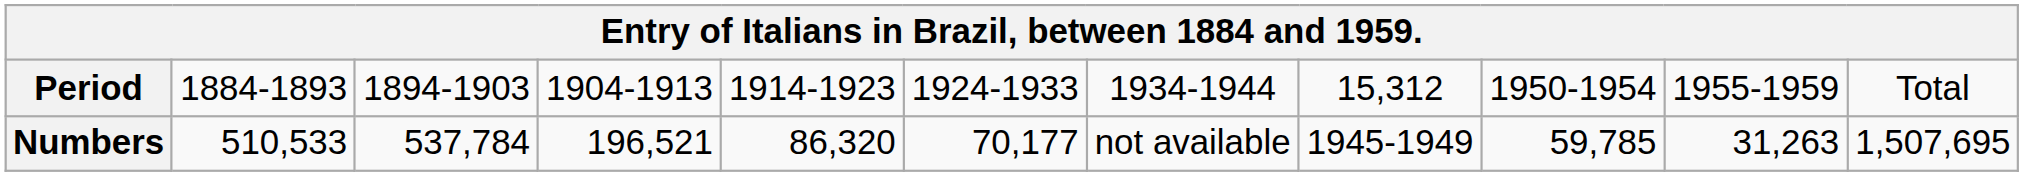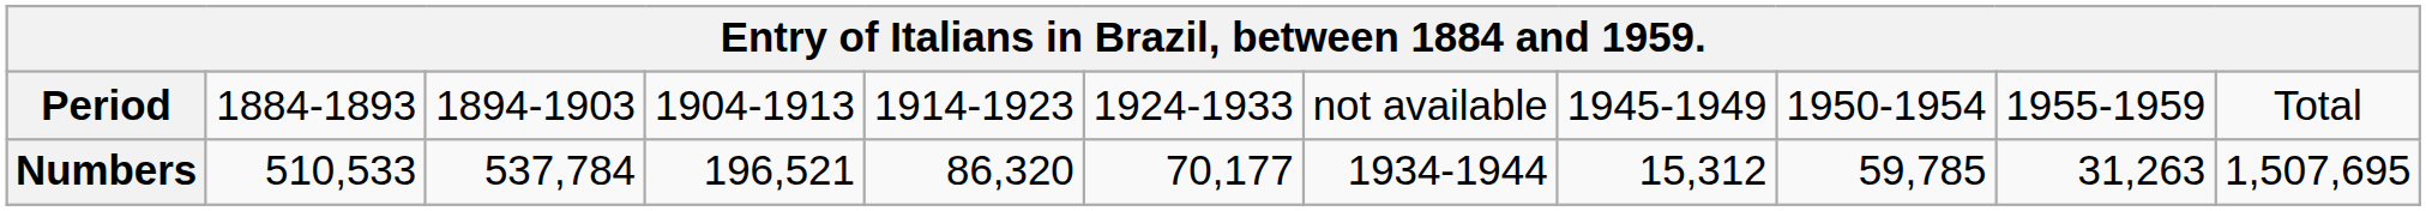 <table class="wikitable" style="margin: 1em auto 1em auto ">
 <tr>
 <th colspan="11">Entry of Italians in Brazil, between 1884 and 1959.</th>
 </tr>
 <tr align="center">
 <th>Period</th>
 <td>1884-1893</td>
 <td>1894-1903</td>
 <td>1904-1913</td>
 <td>1914-1923</td>
 <td>1924-1933</td>
-<td>1934-1944</td>
-<td>15,312</td>
+<td>not available</td>
+<td>1945-1949</td>
 <td>1950-1954</td>
 <td>1955-1959</td>
 <td>Total</td>
 </tr>
 <tr align="right">
 <th>Numbers</th>
 <td>510,533</td>
 <td>537,784</td>
 <td>196,521</td>
 <td>86,320</td>
 <td>70,177</td>
-<td>not available</td>
-<td>1945-1949</td>
+<td>1934-1944</td>
+<td>15,312</td>
 <td>59,785</td>
 <td>31,263</td>
 <td>1,507,695</td>
 </tr>
 </table>
